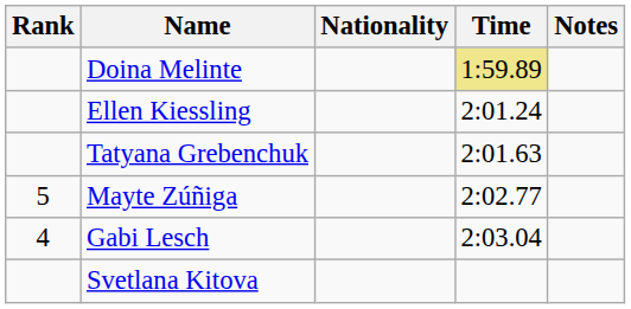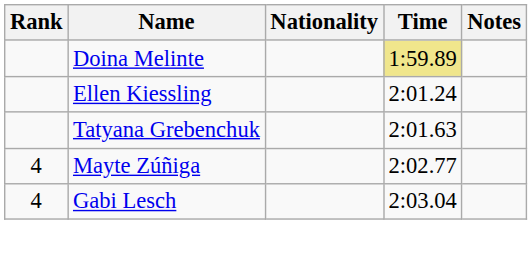 <table class="wikitable sortable" style="text-align:center">
 <tr>
 <th>Rank</th>
 <th>Name</th>
 <th>Nationality</th>
 <th>Time</th>
 <th>Notes</th>
 </tr>
 <tr>
 <td></td>
 <td align="left"><a href='#'>Doina Melinte</a></td>
 <td align=left></td>
 <td style="background: khaki;">1:59.89</td>
 <td></td>
 </tr>
 <tr>
 <td></td>
 <td align="left"><a href='#'>Ellen Kiessling</a></td>
 <td align=left></td>
 <td>2:01.24</td>
 <td></td>
 </tr>
 <tr>
 <td></td>
 <td align="left"><a href='#'>Tatyana Grebenchuk</a></td>
 <td align=left></td>
 <td>2:01.63</td>
 <td></td>
 </tr>
 <tr>
-<td>5</td>
+<td>4</td>
 <td align="left"><a href='#'>Mayte Zúñiga</a></td>
 <td align=left></td>
 <td>2:02.77</td>
 <td></td>
 </tr>
 <tr>
 <td>4</td>
 <td align="left"><a href='#'>Gabi Lesch</a></td>
 <td align=left></td>
 <td>2:03.04</td>
 <td></td>
 </tr>
-<tr>
-<td></td>
-<td align="left"><a href='#'>Svetlana Kitova</a></td>
-<td align=left></td>
-<td></td>
-<td></td>
-</tr>
 </table>
